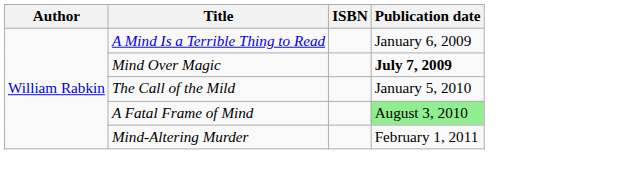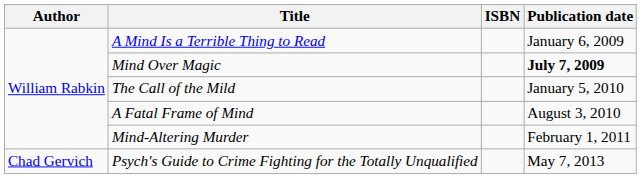 <table class="wikitable">
 <tr>
 <th>Author</th>
 <th>Title</th>
 <th>ISBN</th>
 <th>Publication date</th>
 </tr>
 <tr>
 <td rowspan=5><a href='#'>William Rabkin</a></td>
 <td><em><a href='#'>A Mind Is a Terrible Thing to Read</a></em></td>
 <td></td>
 <td>January 6, 2009</td>
 </tr>
 <tr>
 <td><em>Mind Over Magic</em></td>
 <td></td>
 <td><strong>July 7, 2009</strong></td>
 </tr>
 <tr>
 <td><em>The Call of the Mild</em></td>
 <td></td>
 <td>January 5, 2010</td>
 </tr>
 <tr>
 <td><em>A Fatal Frame of Mind</em></td>
 <td></td>
-<td style="background: lightgreen;">August 3, 2010</td>
+<td>August 3, 2010</td>
 </tr>
 <tr>
 <td><em>Mind-Altering Murder</em></td>
 <td></td>
 <td>February 1, 2011</td>
 </tr>
+<tr>
+<td><a href='#'>Chad Gervich</a></td>
+<td><em>Psych's Guide to Crime Fighting for the Totally Unqualified</em></td>
+<td></td>
+<td>May 7, 2013</td>
+</tr>
 </table>
